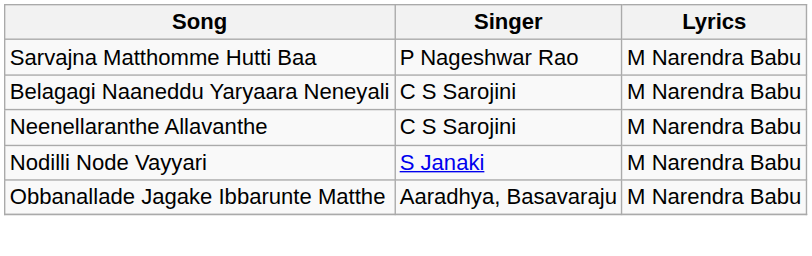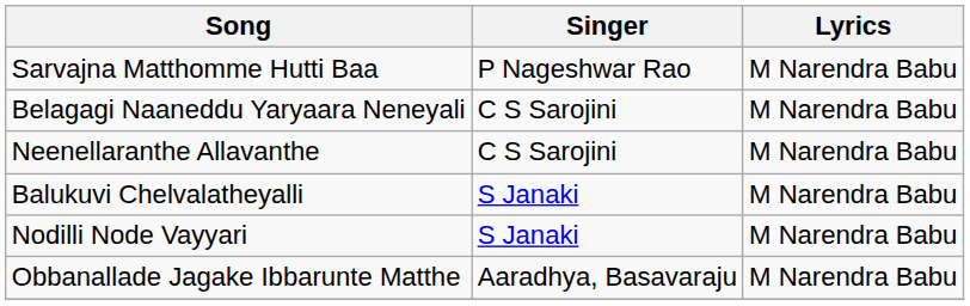 <table class="wikitable">
 <tr>
 <th>Song</th>
 <th>Singer</th>
 <th>Lyrics</th>
 </tr>
 <tr>
 <td>Sarvajna Matthomme Hutti Baa</td>
 <td>P Nageshwar Rao</td>
 <td>M Narendra Babu</td>
 </tr>
 <tr>
 <td>Belagagi Naaneddu Yaryaara Neneyali</td>
 <td>C S Sarojini</td>
 <td>M Narendra Babu</td>
 </tr>
 <tr>
 <td>Neenellaranthe Allavanthe</td>
 <td>C S Sarojini</td>
 <td>M Narendra Babu</td>
 </tr>
 <tr>
+<td>Balukuvi Chelvalatheyalli</td>
+<td><a href='#'>S Janaki</a></td>
+<td>M Narendra Babu</td>
+</tr>
+<tr>
 <td>Nodilli Node Vayyari</td>
 <td><a href='#'>S Janaki</a></td>
 <td>M Narendra Babu</td>
 </tr>
 <tr>
 <td>Obbanallade Jagake Ibbarunte Matthe</td>
 <td>Aaradhya, Basavaraju</td>
 <td>M Narendra Babu</td>
 </tr>
 <tr>
 </tr>
 </table>
